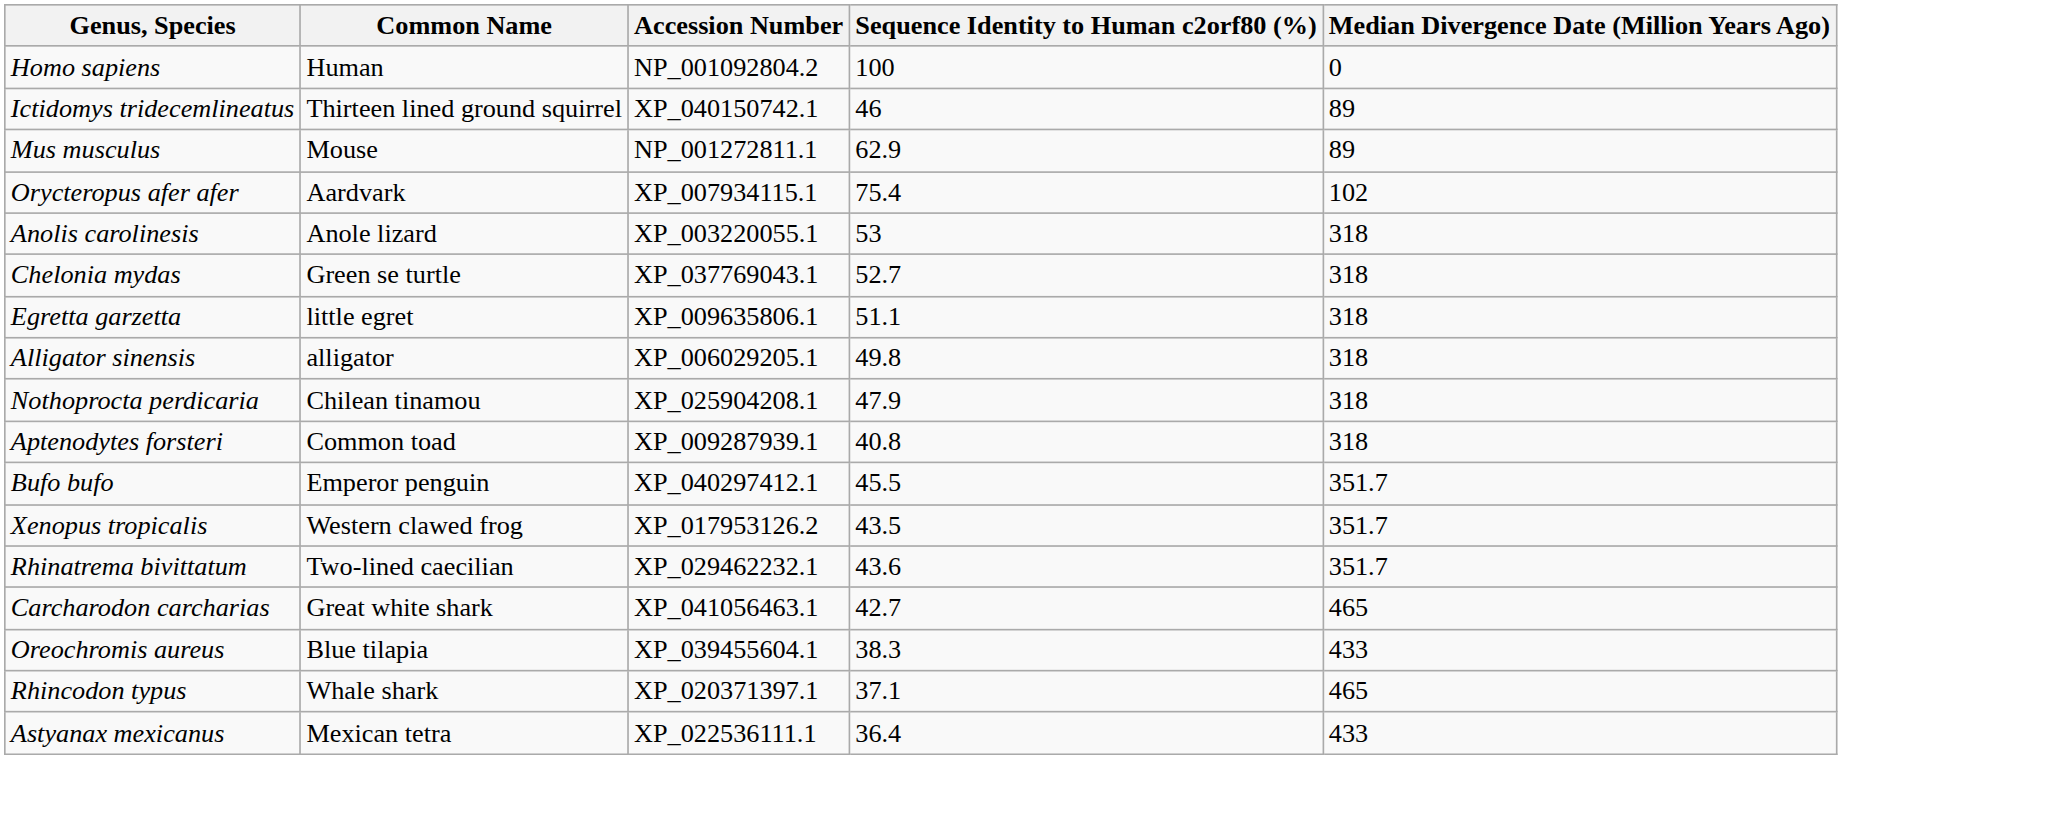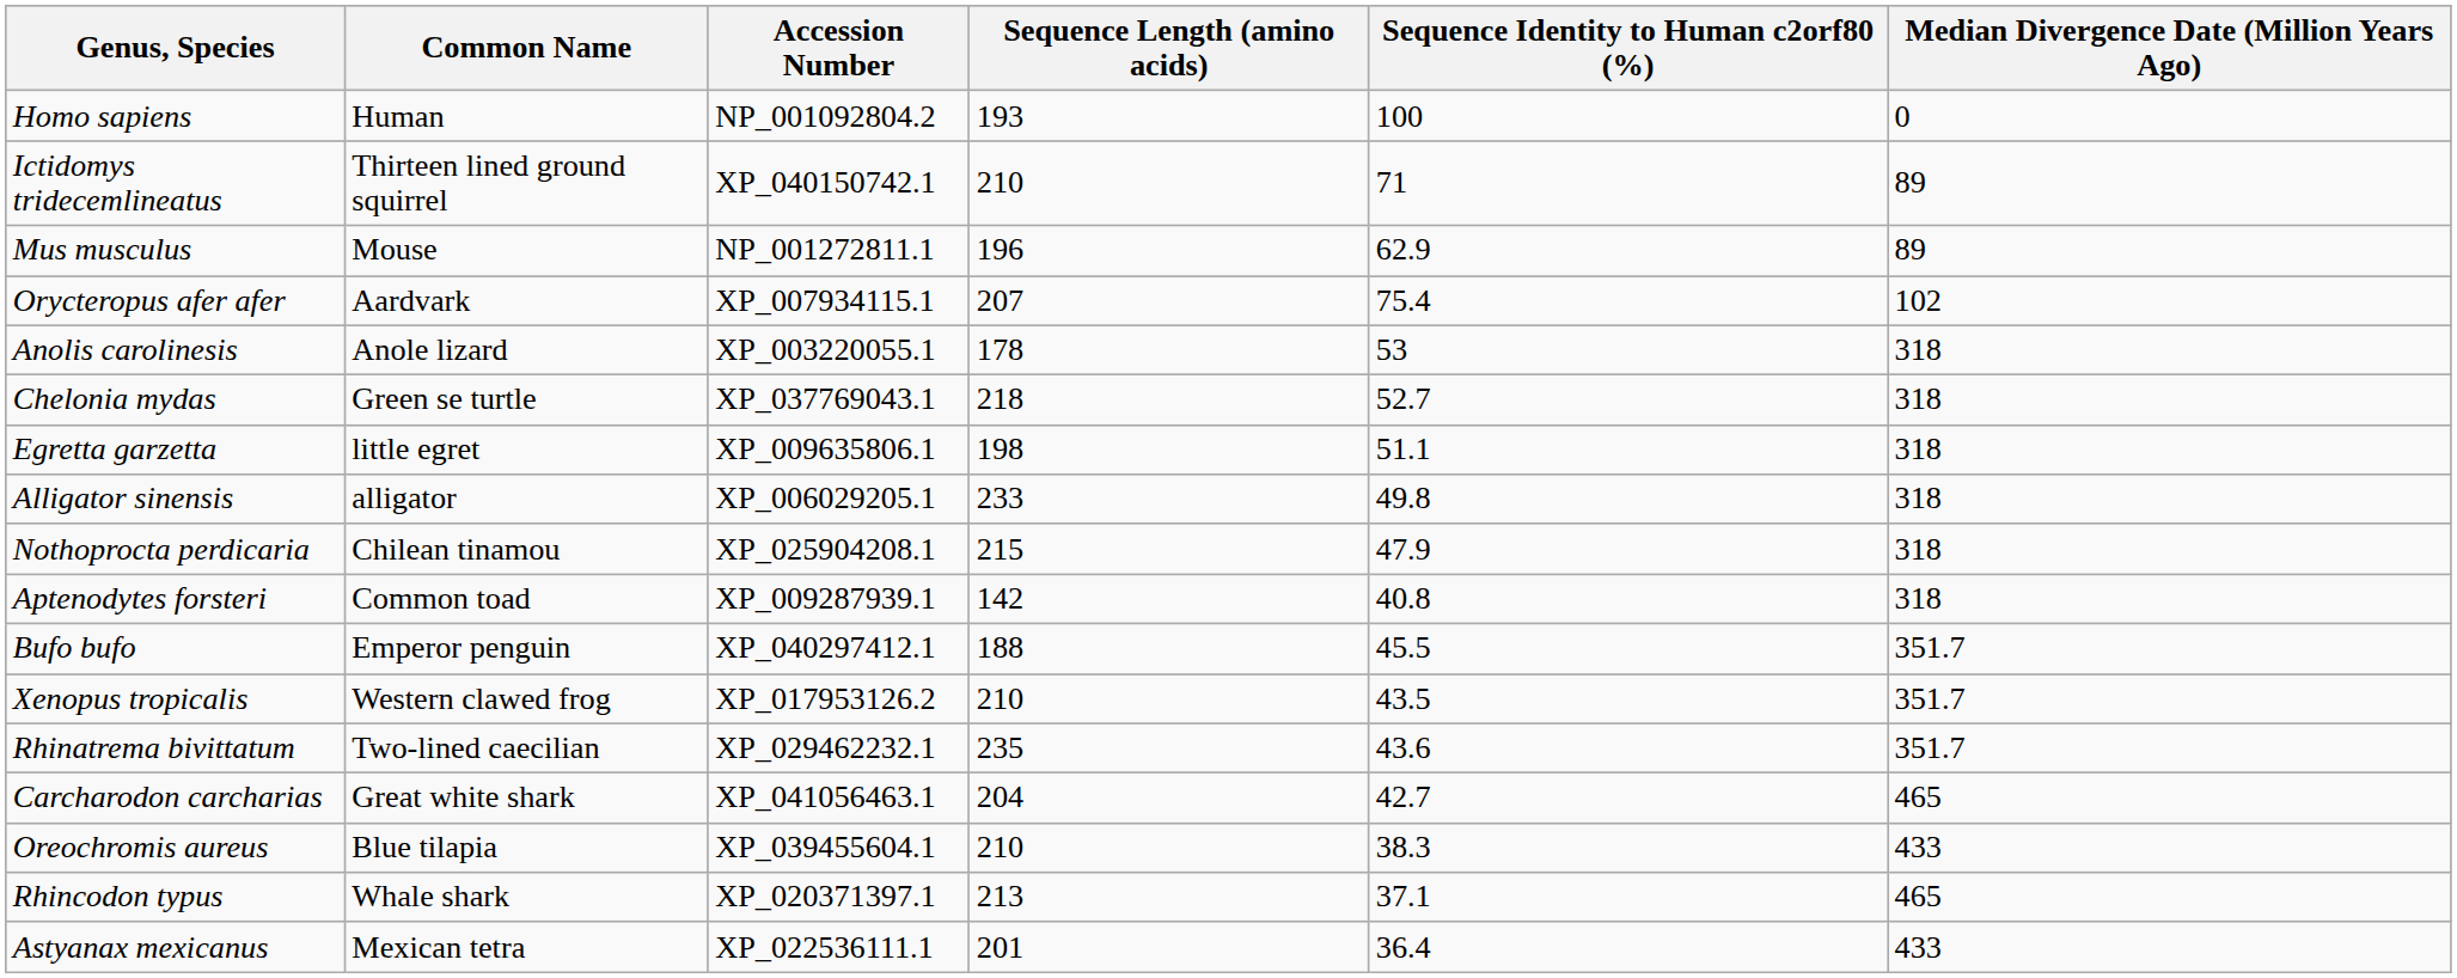 <table class="wikitable">
 <tr>
 <th>Genus, Species</th>
 <th>Common Name</th>
 <th>Accession Number</th>
+<th>Sequence Length (amino acids)</th>
 <th>Sequence Identity to Human c2orf80 (%)</th>
 <th>Median Divergence Date (Million Years Ago)</th>
 </tr>
 <tr>
 <td><em>Homo sapiens</em></td>
 <td>Human</td>
 <td>NP_001092804.2</td>
+<td>193</td>
 <td>100</td>
 <td>0</td>
 </tr>
 <tr>
 <td><em>Ictidomys tridecemlineatus</em></td>
 <td>Thirteen lined ground squirrel</td>
 <td>XP_040150742.1</td>
-<td>46</td>
+<td>210</td>
+<td>71</td>
 <td>89</td>
 </tr>
 <tr>
 <td><em>Mus musculus</em></td>
 <td>Mouse</td>
 <td>NP_001272811.1</td>
+<td>196</td>
 <td>62.9</td>
 <td>89</td>
 </tr>
 <tr>
 <td><em>Orycteropus afer afer</em></td>
 <td>Aardvark</td>
 <td>XP_007934115.1</td>
+<td>207</td>
 <td>75.4</td>
 <td>102</td>
 </tr>
 <tr>
 <td><em>Anolis carolinesis</em></td>
 <td>Anole lizard</td>
 <td>XP_003220055.1</td>
+<td>178</td>
 <td>53</td>
 <td>318</td>
 </tr>
 <tr>
 <td><em>Chelonia mydas</em></td>
 <td>Green se turtle</td>
 <td>XP_037769043.1</td>
+<td>218</td>
 <td>52.7</td>
 <td>318</td>
 </tr>
 <tr>
 <td><em>Egretta garzetta</em></td>
 <td>little egret</td>
 <td>XP_009635806.1</td>
+<td>198</td>
 <td>51.1</td>
 <td>318</td>
 </tr>
 <tr>
 <td><em>Alligator sinensis</em></td>
 <td>alligator</td>
 <td>XP_006029205.1</td>
+<td>233</td>
 <td>49.8</td>
 <td>318</td>
 </tr>
 <tr>
 <td><em>Nothoprocta perdicaria</em></td>
 <td>Chilean tinamou</td>
 <td>XP_025904208.1</td>
+<td>215</td>
 <td>47.9</td>
 <td>318</td>
 </tr>
 <tr>
 <td><em>Aptenodytes forsteri</em></td>
 <td>Common toad</td>
 <td>XP_009287939.1</td>
+<td>142</td>
 <td>40.8</td>
 <td>318</td>
 </tr>
 <tr>
 <td><em>Bufo bufo</em></td>
 <td>Emperor penguin</td>
 <td>XP_040297412.1</td>
+<td>188</td>
 <td>45.5</td>
 <td>351.7</td>
 </tr>
 <tr>
 <td><em>Xenopus tropicalis</em></td>
 <td>Western clawed frog</td>
 <td>XP_017953126.2</td>
+<td>210</td>
 <td>43.5</td>
 <td>351.7</td>
 </tr>
 <tr>
 <td><em>Rhinatrema bivittatum</em></td>
 <td>Two-lined caecilian</td>
 <td>XP_029462232.1</td>
+<td>235</td>
 <td>43.6</td>
 <td>351.7</td>
 </tr>
 <tr>
 <td><em>Carcharodon carcharias</em></td>
 <td>Great white shark</td>
 <td>XP_041056463.1</td>
+<td>204</td>
 <td>42.7</td>
 <td>465</td>
 </tr>
 <tr>
 <td><em>Oreochromis aureus</em></td>
 <td>Blue tilapia</td>
 <td>XP_039455604.1</td>
+<td>210</td>
 <td>38.3</td>
 <td>433</td>
 </tr>
 <tr>
 <td><em>Rhincodon typus</em></td>
 <td>Whale shark</td>
 <td>XP_020371397.1</td>
+<td>213</td>
 <td>37.1</td>
 <td>465</td>
 </tr>
 <tr>
 <td><em>Astyanax mexicanus</em></td>
 <td>Mexican tetra</td>
 <td>XP_022536111.1</td>
+<td>201</td>
 <td>36.4</td>
 <td>433</td>
 </tr>
 </table>
